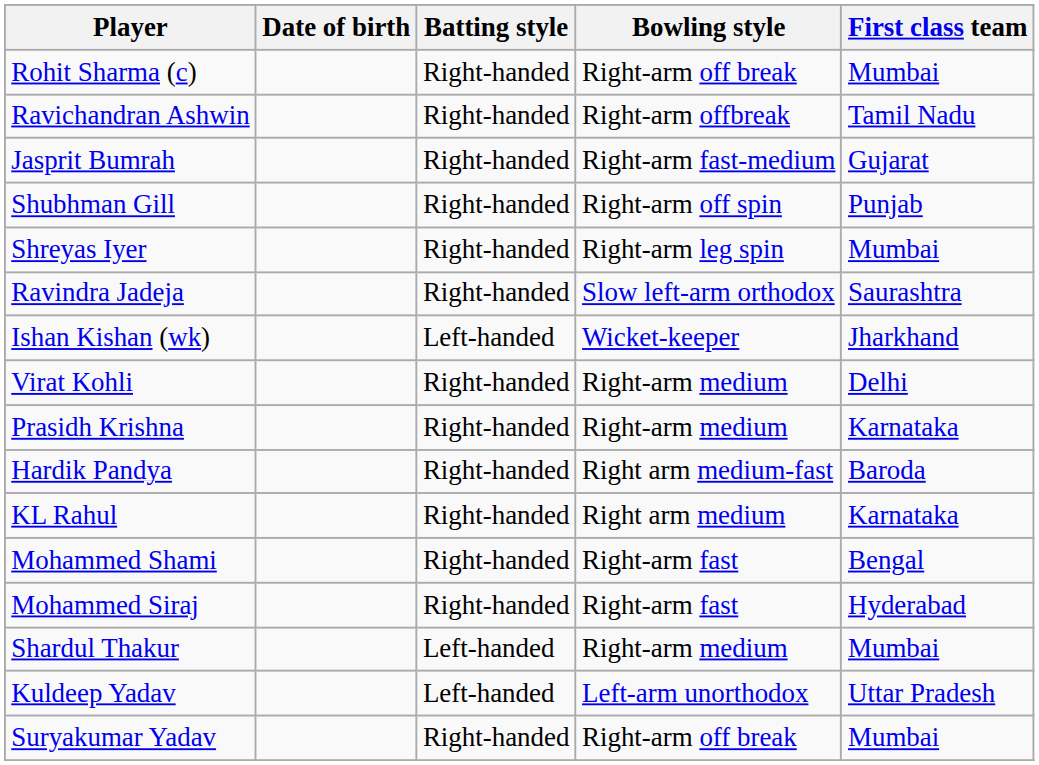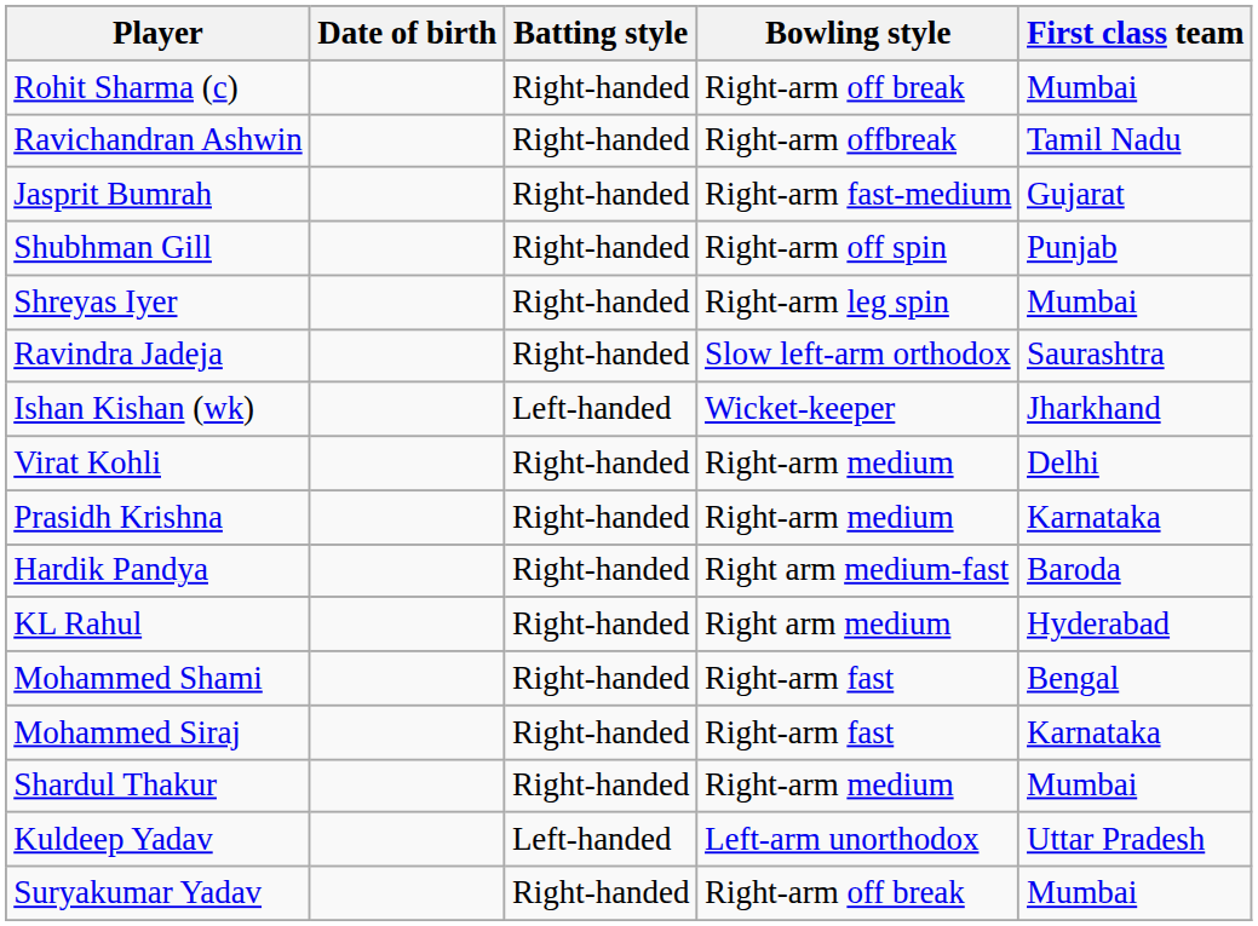 <table class=wikitable style=font-size:90%;text-align:left>
 <tr>
 <th>Player</th>
 <th>Date of birth</th>
 <th>Batting style</th>
 <th>Bowling style</th>
 <th><a href='#'>First class</a> team</th>
 </tr>
 <tr>
 <td><a href='#'>Rohit Sharma</a> (<a href='#'>c</a>)</td>
 <td></td>
 <td>Right-handed</td>
 <td>Right-arm <a href='#'>off break</a></td>
 <td><a href='#'>Mumbai</a></td>
 </tr>
 <tr>
 <td><a href='#'>Ravichandran Ashwin</a></td>
 <td></td>
 <td>Right-handed</td>
 <td>Right-arm <a href='#'>offbreak</a></td>
 <td><a href='#'>Tamil Nadu</a></td>
 </tr>
 <tr>
 <td><a href='#'>Jasprit Bumrah</a></td>
 <td></td>
 <td>Right-handed</td>
 <td>Right-arm <a href='#'>fast-medium</a></td>
 <td><a href='#'>Gujarat</a></td>
 </tr>
 <tr>
 <td><a href='#'>Shubhman Gill</a></td>
 <td></td>
 <td>Right-handed</td>
 <td>Right-arm <a href='#'>off spin</a></td>
 <td><a href='#'>Punjab</a></td>
 </tr>
 <tr>
 <td><a href='#'>Shreyas Iyer</a></td>
 <td></td>
 <td>Right-handed</td>
 <td>Right-arm <a href='#'>leg spin</a></td>
 <td><a href='#'>Mumbai</a></td>
 </tr>
 <tr>
 <td><a href='#'>Ravindra Jadeja</a></td>
 <td></td>
 <td>Right-handed</td>
 <td><a href='#'>Slow left-arm orthodox</a></td>
 <td><a href='#'>Saurashtra</a></td>
 </tr>
 <tr>
 <td><a href='#'>Ishan Kishan</a> (<a href='#'>wk</a>)</td>
 <td></td>
 <td>Left-handed</td>
 <td><a href='#'>Wicket-keeper</a></td>
 <td><a href='#'>Jharkhand</a></td>
 </tr>
 <tr>
 <td><a href='#'>Virat Kohli</a></td>
 <td></td>
 <td>Right-handed</td>
 <td>Right-arm <a href='#'>medium</a></td>
 <td><a href='#'>Delhi</a></td>
 </tr>
 <tr>
 <td><a href='#'>Prasidh Krishna</a></td>
 <td></td>
 <td>Right-handed</td>
 <td>Right-arm <a href='#'>medium</a></td>
 <td><a href='#'>Karnataka</a></td>
 </tr>
 <tr>
 <td><a href='#'>Hardik Pandya</a></td>
 <td></td>
 <td>Right-handed</td>
 <td>Right arm <a href='#'>medium-fast</a></td>
 <td><a href='#'>Baroda</a></td>
 </tr>
 <tr>
 <td><a href='#'>KL Rahul</a></td>
 <td></td>
 <td>Right-handed</td>
 <td>Right arm <a href='#'>medium</a></td>
-<td><a href='#'>Karnataka</a></td>
+<td><a href='#'>Hyderabad</a></td>
 </tr>
 <tr>
 <td><a href='#'>Mohammed Shami</a></td>
 <td></td>
 <td>Right-handed</td>
 <td>Right-arm <a href='#'>fast</a></td>
 <td><a href='#'>Bengal</a></td>
 </tr>
 <tr>
 <td><a href='#'>Mohammed Siraj</a></td>
 <td></td>
 <td>Right-handed</td>
 <td>Right-arm <a href='#'>fast</a></td>
-<td><a href='#'>Hyderabad</a></td>
+<td><a href='#'>Karnataka</a></td>
 </tr>
 <tr>
 <td><a href='#'>Shardul Thakur</a></td>
 <td></td>
-<td>Left-handed</td>
+<td>Right-handed</td>
 <td>Right-arm <a href='#'>medium</a></td>
 <td><a href='#'>Mumbai</a></td>
 </tr>
 <tr>
 <td><a href='#'>Kuldeep Yadav</a></td>
 <td></td>
 <td>Left-handed</td>
 <td><a href='#'>Left-arm unorthodox</a></td>
 <td><a href='#'>Uttar Pradesh</a></td>
 </tr>
 <tr>
 <td><a href='#'>Suryakumar Yadav</a></td>
 <td></td>
 <td>Right-handed</td>
 <td>Right-arm <a href='#'>off break</a></td>
 <td><a href='#'>Mumbai</a></td>
 </tr>
 <tr>
 </tr>
 </table>
